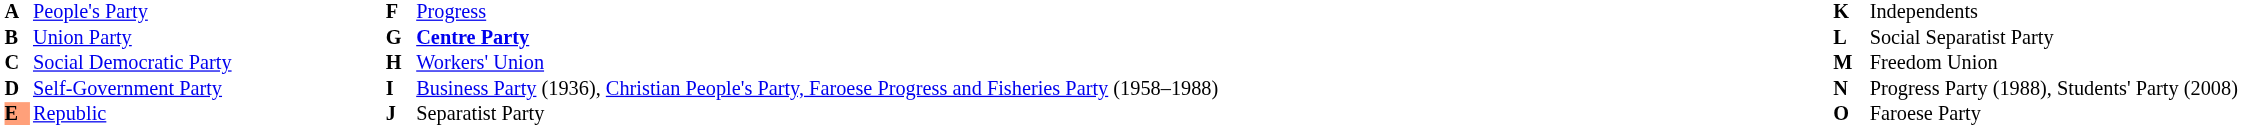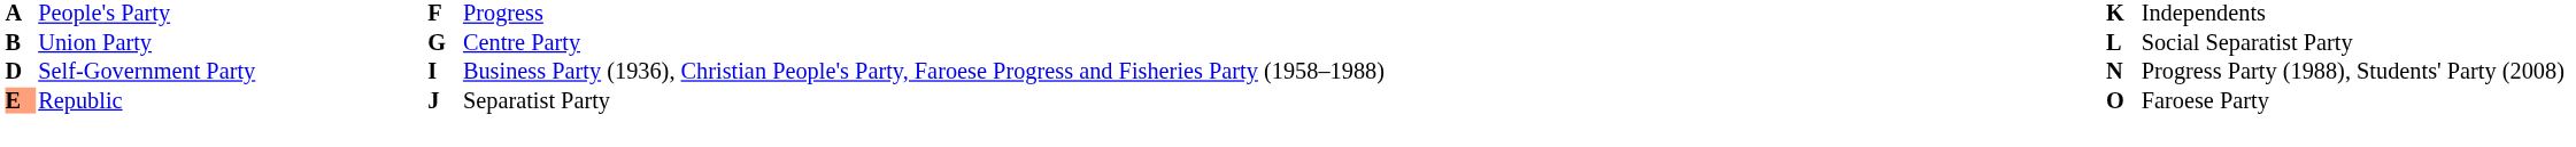 <table width="100%" border="0" cellspacing="2" cellpadding="0">
 <tr>
 <td><strong>A</strong></td>
 <td><a href='#'>People's Party</a></td>
 <td><strong>F</strong></td>
 <td><a href='#'>Progress</a></td>
 <td><strong>K</strong></td>
 <td>Independents</td>
 </tr>
 <tr>
 <td><strong>B</strong></td>
 <td><a href='#'>Union Party</a></td>
 <td><strong>G</strong></td>
-<td><strong><a href='#'>Centre Party</a></strong></td>
+<td><a href='#'>Centre Party</a></td>
 <td><strong>L</strong></td>
 <td>Social Separatist Party</td>
-</tr>
-<tr>
-<td><strong>C</strong></td>
-<td><a href='#'>Social Democratic Party</a></td>
-<td><strong>H</strong></td>
-<td><a href='#'>Workers' Union</a></td>
-<td><strong>M</strong></td>
-<td>Freedom Union</td>
 </tr>
 <tr>
 <td><strong>D</strong></td>
 <td><a href='#'>Self-Government Party</a></td>
 <td><strong>I</strong></td>
 <td><a href='#'>Business Party</a> (1936), <a href='#'>Christian People's Party, Faroese Progress and Fisheries Party</a> (1958–1988)</td>
 <td><strong>N</strong></td>
 <td>Progress Party (1988), Students' Party (2008)</td>
 </tr>
 <tr>
 <td style="background: lightsalmon;"><strong>E</strong></td>
 <td><a href='#'>Republic</a></td>
 <td><strong>J</strong></td>
 <td>Separatist Party</td>
 <td><strong>O</strong></td>
 <td>Faroese Party</td>
 </tr>
 </table>
